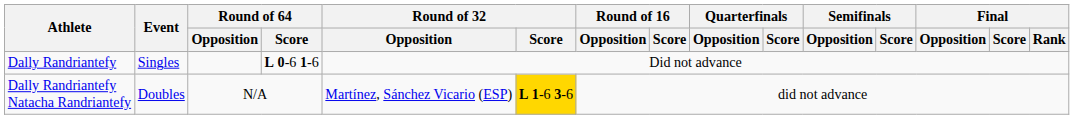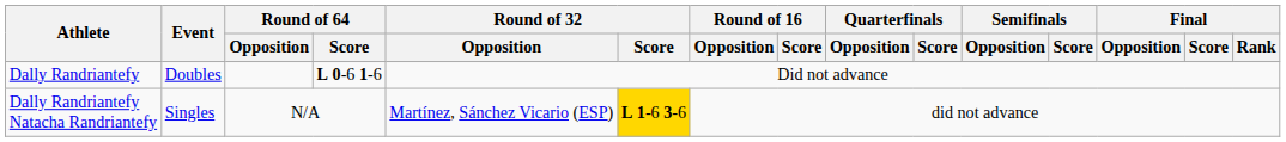 <table class=wikitable style="font-size:90%">
 <tr>
 <th rowspan="2">Athlete</th>
 <th rowspan="2">Event</th>
 <th colspan="2">Round of 64</th>
 <th colspan="2">Round of 32</th>
 <th colspan="2">Round of 16</th>
 <th colspan="2">Quarterfinals</th>
 <th colspan="2">Semifinals</th>
 <th colspan="3">Final</th>
 </tr>
 <tr>
 <th>Opposition</th>
 <th>Score</th>
 <th>Opposition</th>
 <th>Score</th>
 <th>Opposition</th>
 <th>Score</th>
 <th>Opposition</th>
 <th>Score</th>
 <th>Opposition</th>
 <th>Score</th>
 <th>Opposition</th>
 <th>Score</th>
 <th>Rank</th>
 </tr>
 <tr>
 <td><a href='#'>Dally Randriantefy</a></td>
-<td><a href='#'>Singles</a></td>
+<td><a href='#'>Doubles</a></td>
 <td align=center></td>
 <td align=center><strong>L</strong> <strong>0</strong>-6 <strong>1</strong>-6</td>
 <td align=center colspan=11>Did not advance</td>
 </tr>
 <tr>
 <td><a href='#'>Dally Randriantefy</a><br><a href='#'>Natacha Randriantefy</a></td>
-<td><a href='#'>Doubles</a></td>
+<td><a href='#'>Singles</a></td>
 <td align=center colspan=2>N/A</td>
 <td> <a href='#'>Martínez</a>, <a href='#'>Sánchez Vicario</a> (<a href='#'>ESP</a>)</td>
 <td style="background: gold;"><strong>L</strong> <strong>1</strong>-6 <strong>3</strong>-6</td>
 <td align=center colspan=9>did not advance</td>
 </tr>
 </table>
